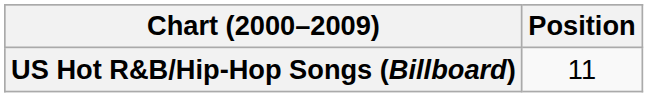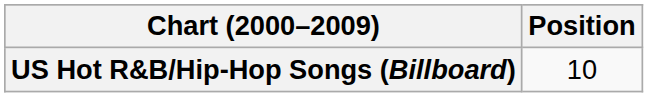 <table class="wikitable plainrowheaders" style="text-align:center">
 <tr>
 <th scope="col">Chart (2000–2009)</th>
 <th scope="col">Position</th>
 </tr>
 <tr>
 <th scope="row">US Hot R&B/Hip-Hop Songs (<em>Billboard</em>)</th>
-<td>11</td>
+<td>10</td>
 </tr>
 </table>
